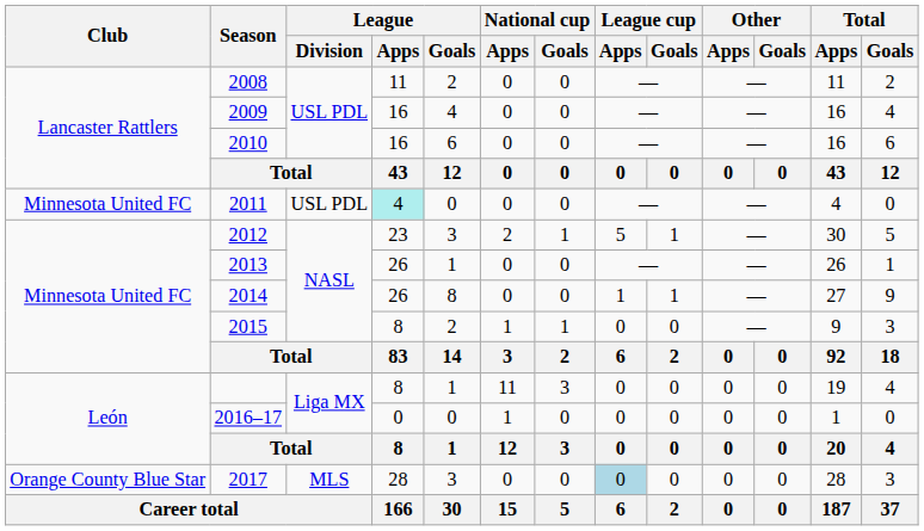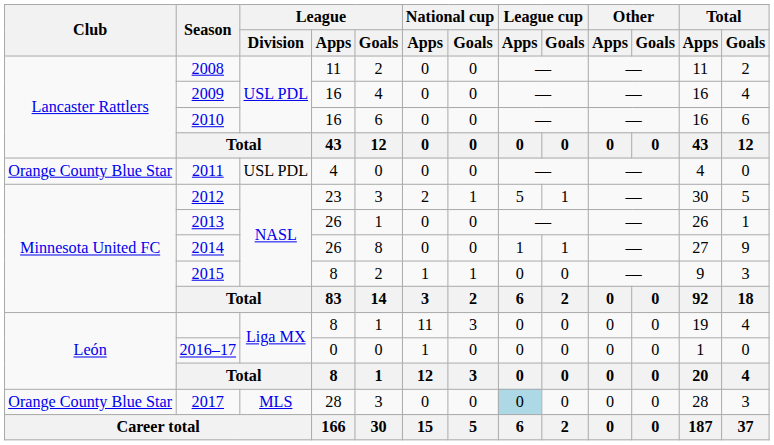 <table class="wikitable" style="text-align:center">
 <tr>
 <th rowspan="2">Club</th>
 <th rowspan="2">Season</th>
 <th colspan="3">League</th>
 <th colspan="2">National cup</th>
 <th colspan="2">League cup</th>
 <th colspan="2">Other</th>
 <th colspan="2">Total</th>
 </tr>
 <tr>
 <th>Division</th>
 <th>Apps</th>
 <th>Goals</th>
 <th>Apps</th>
 <th>Goals</th>
 <th>Apps</th>
 <th>Goals</th>
 <th>Apps</th>
 <th>Goals</th>
 <th>Apps</th>
 <th>Goals</th>
 </tr>
 <tr>
 <td rowspan="4"><a href='#'>Lancaster Rattlers</a></td>
 <td><a href='#'>2008</a></td>
 <td rowspan="3"><a href='#'>USL PDL</a></td>
 <td>11</td>
 <td>2</td>
 <td>0</td>
 <td>0</td>
 <td colspan="2">—</td>
 <td colspan="2">—</td>
 <td>11</td>
 <td>2</td>
 </tr>
 <tr>
 <td><a href='#'>2009</a></td>
 <td>16</td>
 <td>4</td>
 <td>0</td>
 <td>0</td>
 <td colspan="2">—</td>
 <td colspan="2">—</td>
 <td>16</td>
 <td>4</td>
 </tr>
 <tr>
 <td><a href='#'>2010</a></td>
 <td>16</td>
 <td>6</td>
 <td>0</td>
 <td>0</td>
 <td colspan="2">—</td>
 <td colspan="2">—</td>
 <td>16</td>
 <td>6</td>
 </tr>
 <tr>
 <th colspan="2">Total</th>
 <th>43</th>
 <th>12</th>
 <th>0</th>
 <th>0</th>
 <th>0</th>
 <th>0</th>
 <th>0</th>
 <th>0</th>
 <th>43</th>
 <th>12</th>
 </tr>
 <tr>
-<td><a href='#'>Minnesota United FC</a></td>
+<td><a href='#'>Orange County Blue Star</a></td>
 <td><a href='#'>2011</a></td>
 <td>USL PDL</td>
-<td style="background: paleturquoise;">4</td>
+<td>4</td>
 <td>0</td>
 <td>0</td>
 <td>0</td>
 <td colspan="2">—</td>
 <td colspan="2">—</td>
 <td>4</td>
 <td>0</td>
 </tr>
 <tr>
 <td rowspan="5"><a href='#'>Minnesota United FC</a></td>
 <td><a href='#'>2012</a></td>
 <td rowspan="4"><a href='#'>NASL</a></td>
 <td>23</td>
 <td>3</td>
 <td>2</td>
 <td>1</td>
 <td>5</td>
 <td>1</td>
 <td colspan="2">—</td>
 <td>30</td>
 <td>5</td>
 </tr>
 <tr>
 <td><a href='#'>2013</a></td>
 <td>26</td>
 <td>1</td>
 <td>0</td>
 <td>0</td>
 <td colspan="2">—</td>
 <td colspan="2">—</td>
 <td>26</td>
 <td>1</td>
 </tr>
 <tr>
 <td><a href='#'>2014</a></td>
 <td>26</td>
 <td>8</td>
 <td>0</td>
 <td>0</td>
 <td>1</td>
 <td>1</td>
 <td colspan="2">—</td>
 <td>27</td>
 <td>9</td>
 </tr>
 <tr>
 <td><a href='#'>2015</a></td>
 <td>8</td>
 <td>2</td>
 <td>1</td>
 <td>1</td>
 <td>0</td>
 <td>0</td>
 <td colspan="2">—</td>
 <td>9</td>
 <td>3</td>
 </tr>
 <tr>
 <th colspan="2">Total</th>
 <th>83</th>
 <th>14</th>
 <th>3</th>
 <th>2</th>
 <th>6</th>
 <th>2</th>
 <th>0</th>
 <th>0</th>
 <th>92</th>
 <th>18</th>
 </tr>
 <tr>
 <td rowspan="3"><a href='#'>León</a></td>
 <td></td>
 <td rowspan="2"><a href='#'>Liga MX</a></td>
 <td>8</td>
 <td>1</td>
 <td>11</td>
 <td>3</td>
 <td>0</td>
 <td>0</td>
 <td>0</td>
 <td>0</td>
 <td>19</td>
 <td>4</td>
 </tr>
 <tr>
 <td><a href='#'>2016–17</a></td>
 <td>0</td>
 <td>0</td>
 <td>1</td>
 <td>0</td>
 <td>0</td>
 <td>0</td>
 <td>0</td>
 <td>0</td>
 <td>1</td>
 <td>0</td>
 </tr>
 <tr>
 <th colspan="2">Total</th>
 <th>8</th>
 <th>1</th>
 <th>12</th>
 <th>3</th>
 <th>0</th>
 <th>0</th>
 <th>0</th>
 <th>0</th>
 <th>20</th>
 <th>4</th>
 </tr>
 <tr>
 <td><a href='#'>Orange County Blue Star</a></td>
 <td><a href='#'>2017</a></td>
 <td><a href='#'>MLS</a></td>
 <td>28</td>
 <td>3</td>
 <td>0</td>
 <td>0</td>
 <td style="background: lightblue;">0</td>
 <td>0</td>
 <td>0</td>
 <td>0</td>
 <td>28</td>
 <td>3</td>
 </tr>
 <tr>
 <th colspan="3">Career total</th>
 <th>166</th>
 <th>30</th>
 <th>15</th>
 <th>5</th>
 <th>6</th>
 <th>2</th>
 <th>0</th>
 <th>0</th>
 <th>187</th>
 <th>37</th>
 </tr>
 </table>
